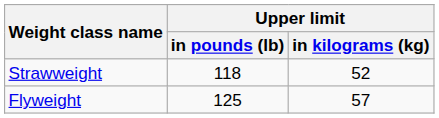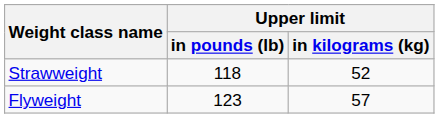 <table class="wikitable" style="font-size:95%;">
 <tr>
 <th rowspan="2">Weight class name</th>
 <th colspan="2">Upper limit</th>
 </tr>
 <tr>
 <th>in <a href='#'>pounds</a> (lb)</th>
 <th>in <a href='#'>kilograms</a> (kg)</th>
 </tr>
 <tr align="center">
 <td align="left"><a href='#'>Strawweight</a></td>
 <td>118</td>
 <td>52</td>
 </tr>
 <tr align="center">
 <td align="left"><a href='#'>Flyweight</a></td>
-<td>125</td>
+<td>123</td>
 <td>57</td>
 </tr>
 </table>
